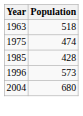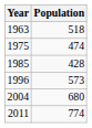 <table class="wikitable" style="line-height:1.1em;">
 <tr>
 <th>Year</th>
 <th>Population</th>
 </tr>
 <tr align="right">
 <td>1963</td>
 <td>518</td>
 </tr>
 <tr align="right">
 <td>1975</td>
 <td>474</td>
 </tr>
 <tr align="right">
 <td>1985</td>
 <td>428</td>
 </tr>
 <tr align="right">
 <td>1996</td>
 <td>573</td>
 </tr>
 <tr align="right">
 <td>2004</td>
 <td>680</td>
 </tr>
+<tr align="right">
+<td>2011</td>
+<td>774</td>
+</tr>
 </table>
